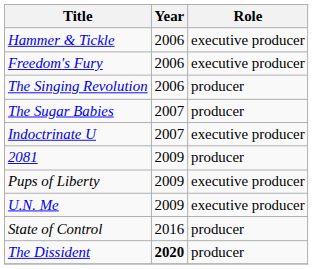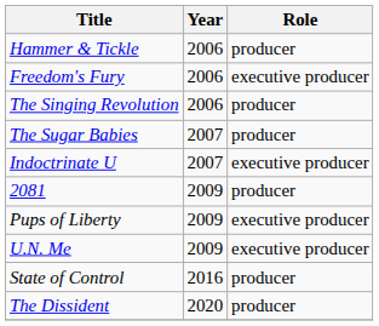 <table class="wikitable sortable">
 <tr>
 <th>Title</th>
 <th>Year</th>
 <th>Role</th>
 </tr>
 <tr>
 <td><em><a href='#'>Hammer & Tickle</a></em></td>
 <td>2006</td>
-<td>executive producer</td>
+<td>producer</td>
 </tr>
 <tr>
 <td><em><a href='#'>Freedom's Fury</a></em></td>
 <td>2006</td>
 <td>executive producer</td>
 </tr>
 <tr>
 <td><em><a href='#'>The Singing Revolution</a></em></td>
 <td>2006</td>
 <td>producer</td>
 </tr>
 <tr>
 <td><em><a href='#'>The Sugar Babies</a></em></td>
 <td>2007</td>
 <td>producer</td>
 </tr>
 <tr>
 <td><em><a href='#'>Indoctrinate U</a></em></td>
 <td>2007</td>
 <td>executive producer</td>
 </tr>
 <tr>
 <td><em><a href='#'>2081</a></em></td>
 <td>2009</td>
 <td>producer</td>
 </tr>
 <tr>
 <td><em>Pups of Liberty</em></td>
 <td>2009</td>
 <td>executive producer</td>
 </tr>
 <tr>
 <td><em><a href='#'>U.N. Me</a></em></td>
 <td>2009</td>
 <td>executive producer</td>
 </tr>
 <tr>
 <td><em>State of Control</em></td>
 <td>2016</td>
 <td>producer</td>
 </tr>
 <tr>
 <td><em><a href='#'>The Dissident</a></em></td>
-<td><strong>2020</strong></td>
+<td>2020</td>
 <td>producer</td>
 </tr>
 <tr>
 </tr>
 </table>
